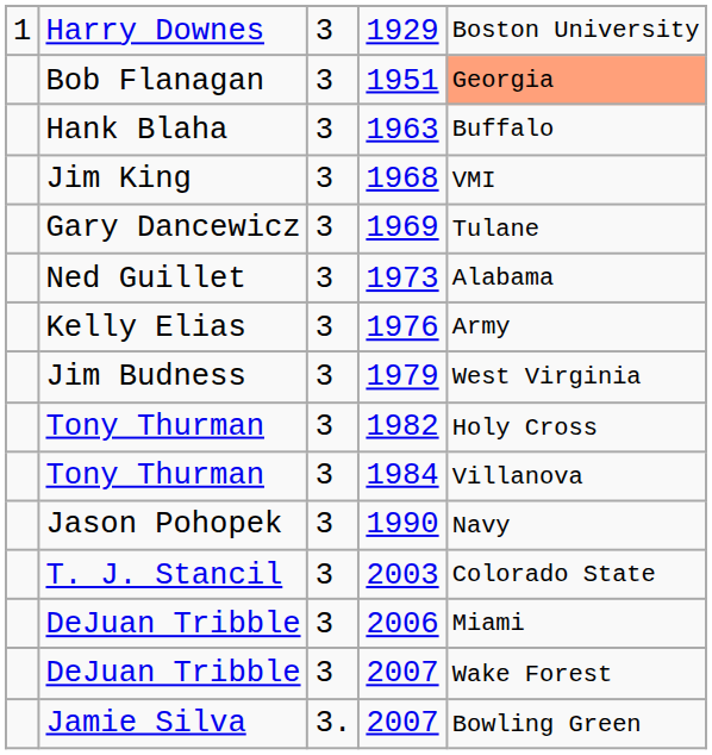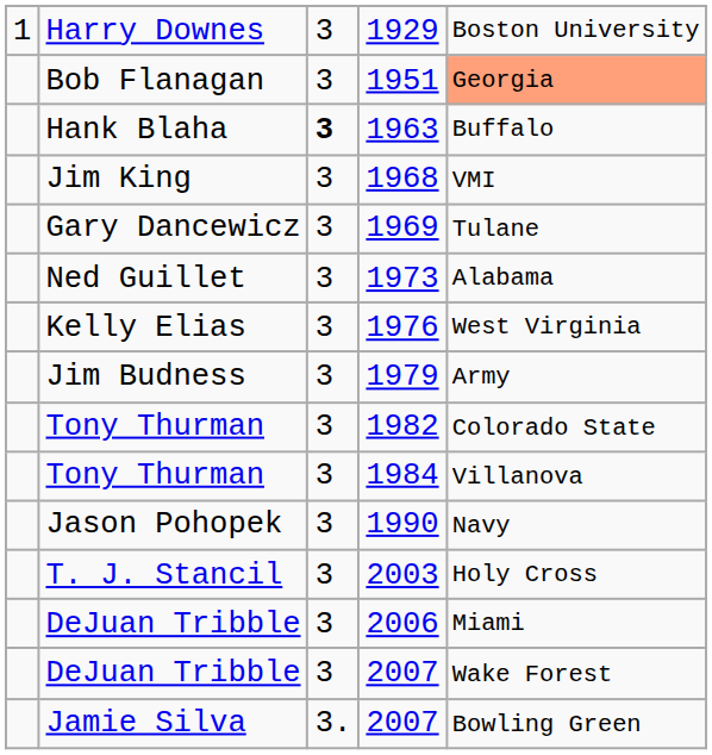 <table class="wikitable">
 <tr>
 </tr>
 <tr>
 <td>1</td>
 <td><a href='#'>Harry Downes</a></td>
 <td>3</td>
 <td><a href='#'>1929</a></td>
 <td style="font-size:80%;">Boston University</td>
 </tr>
 <tr>
 <td></td>
 <td>Bob Flanagan</td>
 <td>3</td>
 <td><a href='#'>1951</a></td>
 <td style="background: lightsalmon; font-size:80%;">Georgia</td>
 </tr>
 <tr>
 <td></td>
 <td>Hank Blaha</td>
-<td>3</td>
+<td><strong>3</strong></td>
 <td><a href='#'>1963</a></td>
 <td style="font-size:80%;">Buffalo</td>
 </tr>
 <tr>
 <td></td>
 <td>Jim King</td>
 <td>3</td>
 <td><a href='#'>1968</a></td>
 <td style="font-size:80%;">VMI</td>
 </tr>
 <tr>
 <td></td>
 <td>Gary Dancewicz</td>
 <td>3</td>
 <td><a href='#'>1969</a></td>
 <td style="font-size:80%;">Tulane</td>
 </tr>
 <tr>
 <td></td>
 <td>Ned Guillet</td>
 <td>3</td>
 <td><a href='#'>1973</a></td>
 <td style="font-size:80%;">Alabama</td>
 </tr>
 <tr>
 <td></td>
 <td>Kelly Elias</td>
 <td>3</td>
 <td><a href='#'>1976</a></td>
-<td style="font-size:80%;">Army</td>
+<td style="font-size:80%;">West Virginia</td>
 </tr>
 <tr>
 <td></td>
 <td>Jim Budness</td>
 <td>3</td>
 <td><a href='#'>1979</a></td>
-<td style="font-size:80%;">West Virginia</td>
+<td style="font-size:80%;">Army</td>
 </tr>
 <tr>
 <td></td>
 <td><a href='#'>Tony Thurman</a></td>
 <td>3</td>
 <td><a href='#'>1982</a></td>
-<td style="font-size:80%;">Holy Cross</td>
+<td style="font-size:80%;">Colorado State</td>
 </tr>
 <tr>
 <td></td>
 <td><a href='#'>Tony Thurman</a></td>
 <td>3</td>
 <td><a href='#'>1984</a></td>
 <td style="font-size:80%;">Villanova</td>
 </tr>
 <tr>
 <td></td>
 <td>Jason Pohopek</td>
 <td>3</td>
 <td><a href='#'>1990</a></td>
 <td style="font-size:80%;">Navy</td>
 </tr>
 <tr>
 <td></td>
 <td><a href='#'>T. J. Stancil</a></td>
 <td>3</td>
 <td><a href='#'>2003</a></td>
-<td style="font-size:80%;">Colorado State</td>
+<td style="font-size:80%;">Holy Cross</td>
 </tr>
 <tr>
 <td></td>
 <td><a href='#'>DeJuan Tribble</a></td>
 <td>3</td>
 <td><a href='#'>2006</a></td>
 <td style="font-size:80%;">Miami</td>
 </tr>
 <tr>
 <td></td>
 <td><a href='#'>DeJuan Tribble</a></td>
 <td>3</td>
 <td><a href='#'>2007</a></td>
 <td style="font-size:80%;">Wake Forest</td>
 </tr>
 <tr>
 <td></td>
 <td><a href='#'>Jamie Silva</a></td>
 <td>3.</td>
 <td><a href='#'>2007</a></td>
 <td style="font-size:80%;">Bowling Green</td>
 </tr>
 </table>
